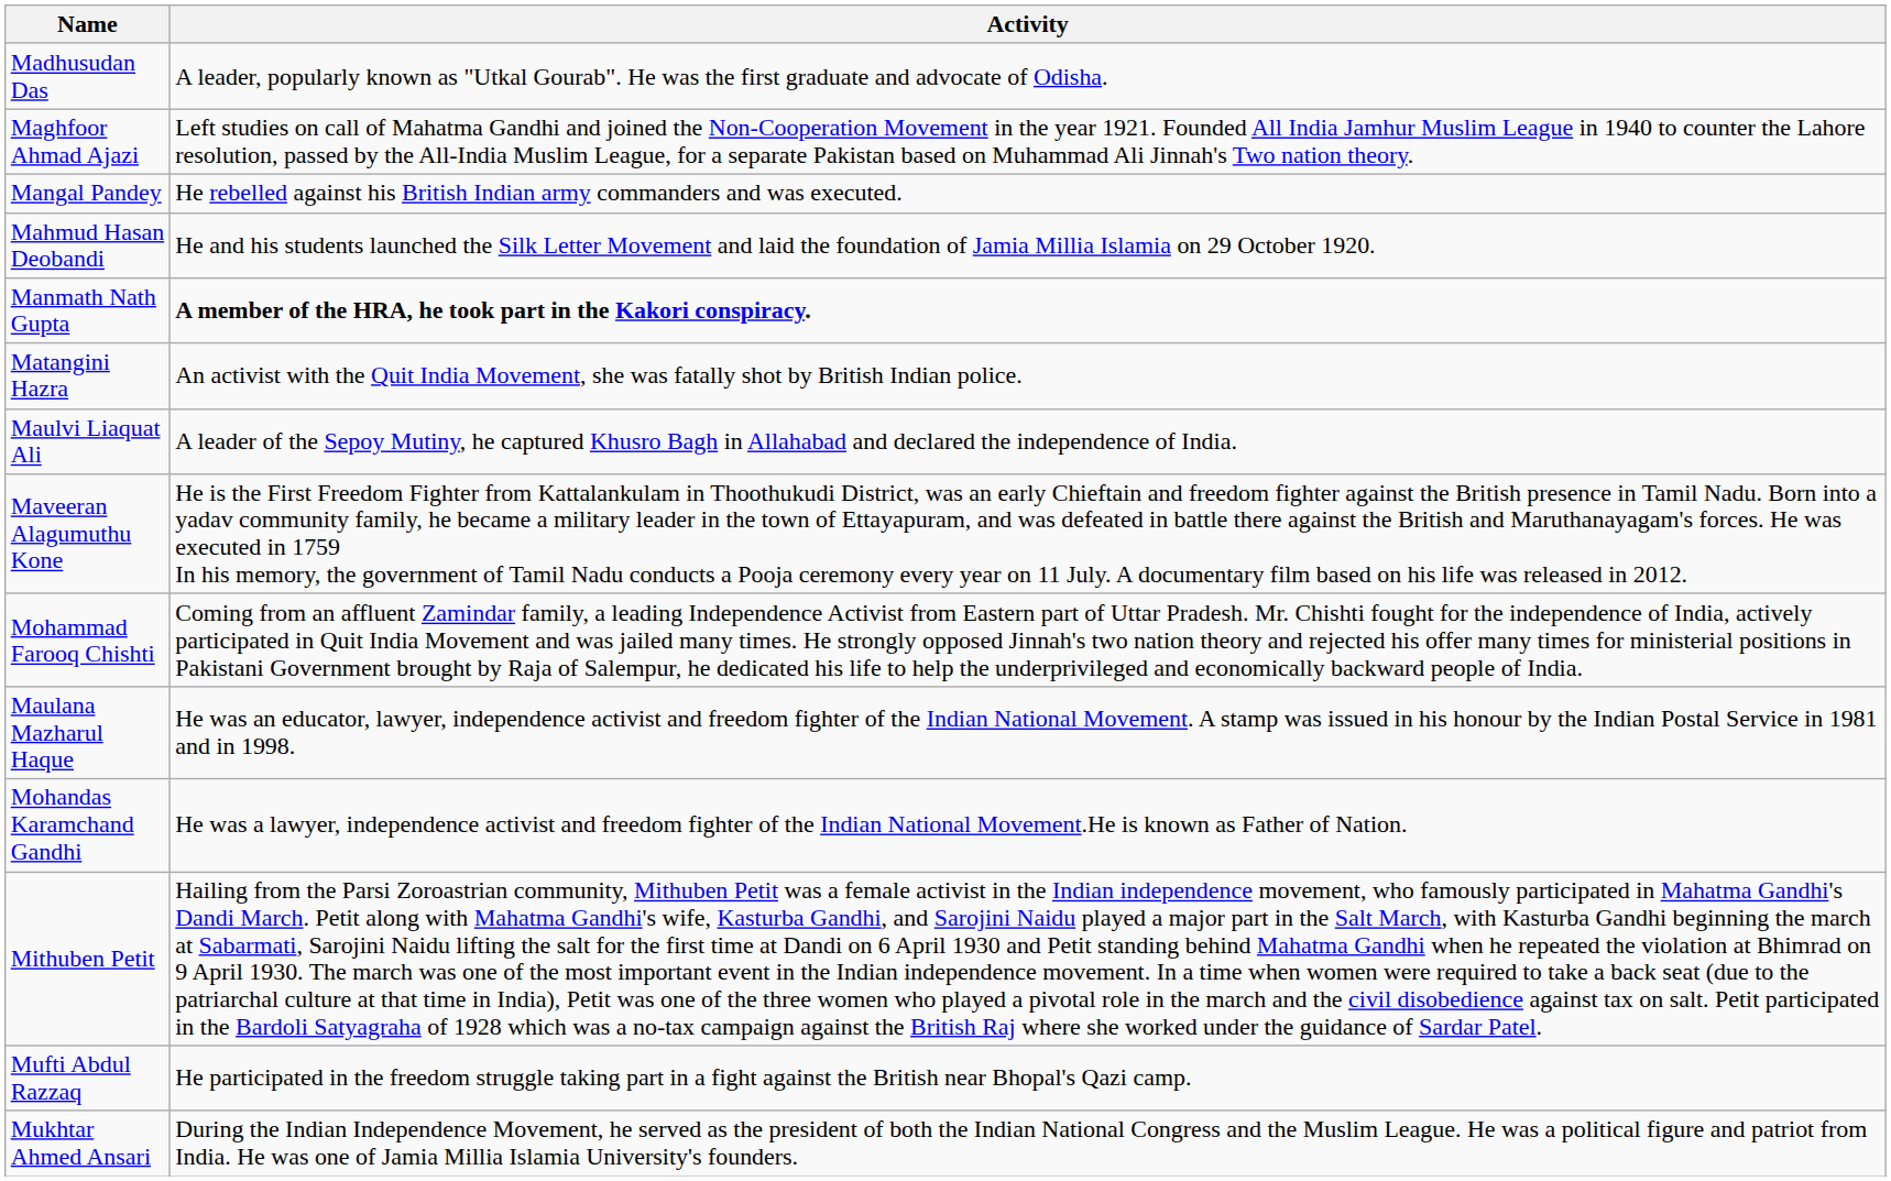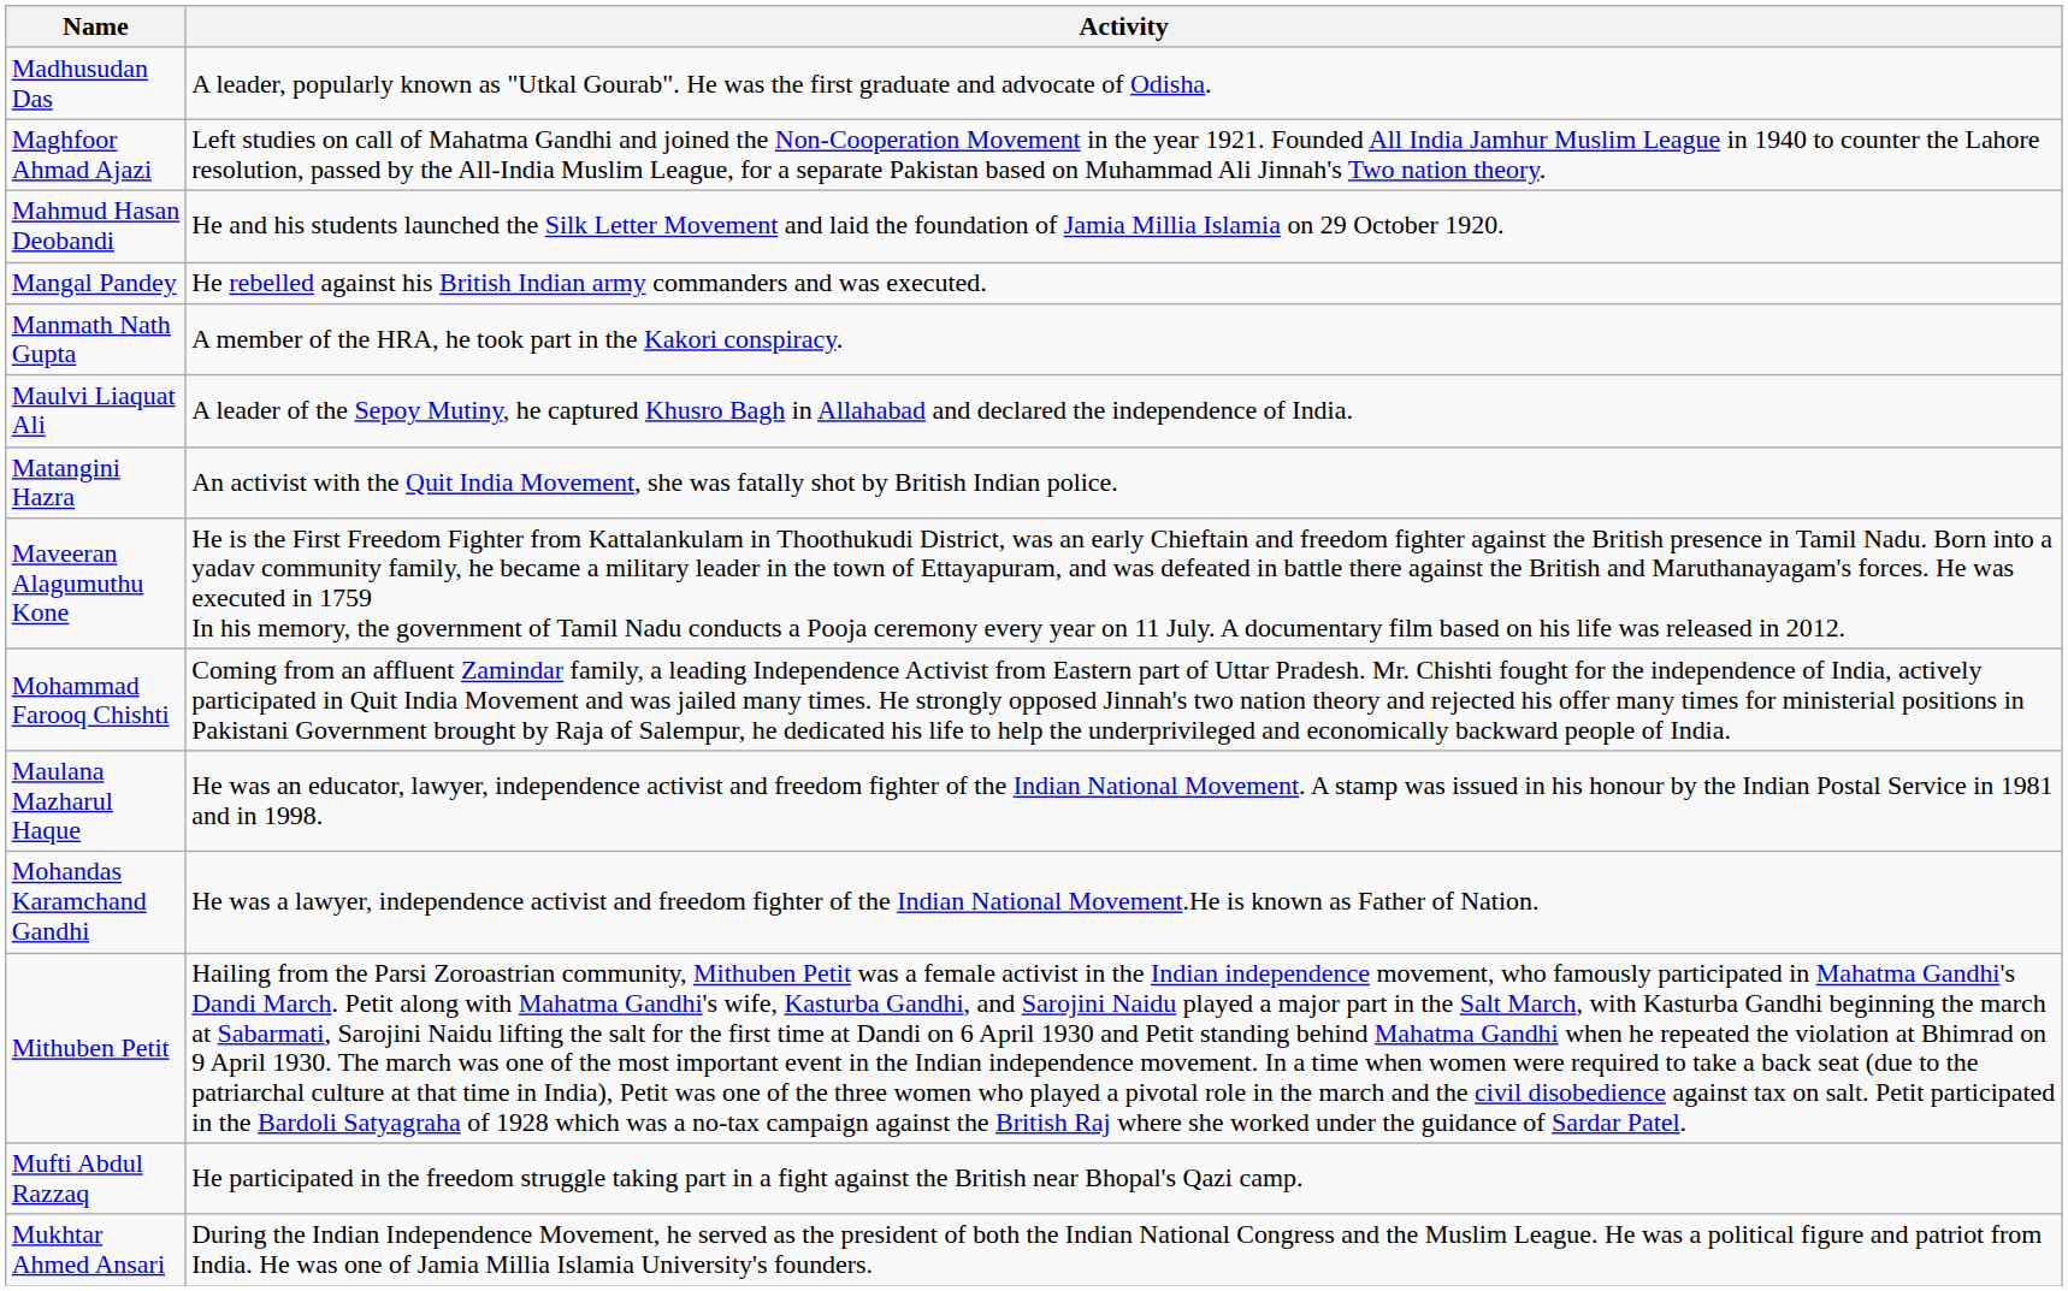 <table class="wikitable">
 <tr>
 <th>Name</th>
 <th>Activity</th>
 </tr>
 <tr>
 <td><a href='#'>Madhusudan Das</a></td>
 <td>A leader, popularly known as "Utkal Gourab". He was the first graduate and advocate of <a href='#'>Odisha</a>.</td>
 </tr>
 <tr>
 <td><a href='#'>Maghfoor Ahmad Ajazi</a></td>
 <td>Left studies on call of Mahatma Gandhi and joined the <a href='#'>Non-Cooperation Movement</a> in the year 1921. Founded <a href='#'>All India Jamhur Muslim League</a> in 1940 to counter the Lahore resolution, passed by the All-India Muslim League, for a separate Pakistan based on Muhammad Ali Jinnah's <a href='#'>Two nation theory</a>.</td>
 </tr>
 <tr>
+<td><a href='#'>Mahmud Hasan Deobandi</a></td>
+<td>He and his students launched the <a href='#'>Silk Letter Movement</a> and laid the foundation of <a href='#'>Jamia Millia Islamia</a> on 29 October 1920.</td>
+</tr>
+<tr>
 <td><a href='#'>Mangal Pandey</a></td>
 <td>He <a href='#'>rebelled</a> against his <a href='#'>British Indian army</a> commanders and was executed.</td>
 </tr>
 <tr>
-<td><a href='#'>Mahmud Hasan Deobandi</a></td>
-<td>He and his students launched the <a href='#'>Silk Letter Movement</a> and laid the foundation of <a href='#'>Jamia Millia Islamia</a> on 29 October 1920.</td>
+<td><a href='#'>Manmath Nath Gupta</a></td>
+<td>A member of the HRA, he took part in the <a href='#'>Kakori conspiracy</a>.</td>
 </tr>
 <tr>
-<td><a href='#'>Manmath Nath Gupta</a></td>
-<td><strong>A member of the HRA, he took part in the <a href='#'>Kakori conspiracy</a>.</strong></td>
+<td><a href='#'>Maulvi Liaquat Ali</a></td>
+<td>A leader of the <a href='#'>Sepoy Mutiny</a>, he captured <a href='#'>Khusro Bagh</a> in <a href='#'>Allahabad</a> and declared the independence of India.</td>
 </tr>
 <tr>
 <td><a href='#'>Matangini Hazra</a></td>
 <td>An activist with the <a href='#'>Quit India Movement</a>, she was fatally shot by British Indian police.</td>
-</tr>
-<tr>
-<td><a href='#'>Maulvi Liaquat Ali</a></td>
-<td>A leader of the <a href='#'>Sepoy Mutiny</a>, he captured <a href='#'>Khusro Bagh</a> in <a href='#'>Allahabad</a> and declared the independence of India.</td>
 </tr>
 <tr>
 <td><a href='#'>Maveeran Alagumuthu Kone</a></td>
 <td>He is the First Freedom Fighter from Kattalankulam in Thoothukudi District, was an early Chieftain and freedom fighter against the British presence in Tamil Nadu. Born into a yadav community family, he became a military leader in the town of Ettayapuram, and was defeated in battle there against the British and Maruthanayagam's forces. He was executed in 1759<br>In his memory, the government of Tamil Nadu conducts a Pooja ceremony every year on 11 July. A documentary film based on his life was released in 2012.</td>
 </tr>
 <tr>
 <td><a href='#'>Mohammad Farooq Chishti</a></td>
 <td>Coming from an affluent <a href='#'>Zamindar</a> family, a leading Independence Activist from Eastern part of Uttar Pradesh. Mr. Chishti fought for the independence of India, actively participated in Quit India Movement and was jailed many times. He strongly opposed Jinnah's two nation theory and rejected his offer many times for ministerial positions in Pakistani Government brought by Raja of Salempur, he dedicated his life to help the underprivileged and economically backward people of India.</td>
 </tr>
 <tr>
 <td><a href='#'>Maulana Mazharul Haque</a></td>
 <td>He was an educator, lawyer, independence activist and freedom fighter of the <a href='#'>Indian National Movement</a>. A stamp was issued in his honour by the Indian Postal Service in 1981 and in 1998.</td>
 </tr>
 <tr>
 <td><a href='#'>Mohandas Karamchand Gandhi</a></td>
 <td>He was a  lawyer, independence activist and freedom fighter of the <a href='#'>Indian National Movement</a>.He is known as Father of Nation.</td>
 </tr>
 <tr>
 <td><a href='#'>Mithuben Petit</a></td>
 <td>Hailing from the Parsi Zoroastrian community, <a href='#'>Mithuben Petit</a> was a female activist in the <a href='#'>Indian independence</a> movement, who famously participated in <a href='#'>Mahatma Gandhi</a>'s <a href='#'>Dandi March</a>. Petit along with <a href='#'>Mahatma Gandhi</a>'s wife, <a href='#'>Kasturba Gandhi</a>, and <a href='#'>Sarojini Naidu</a> played a major part in the <a href='#'>Salt March</a>, with Kasturba Gandhi beginning the march at <a href='#'>Sabarmati</a>, Sarojini Naidu lifting the salt for the first time at Dandi on 6 April 1930 and Petit standing behind <a href='#'>Mahatma Gandhi</a> when he repeated the violation at Bhimrad on 9 April 1930. The march was one of the most important event in the Indian independence movement. In a time when women were required to take a back seat (due to the patriarchal culture at that time in India), Petit was one of the three women who played a pivotal role in the march and the <a href='#'>civil disobedience</a> against tax on salt. Petit participated in the <a href='#'>Bardoli Satyagraha</a> of 1928 which was a no-tax campaign against the <a href='#'>British Raj</a> where she worked under the guidance of <a href='#'>Sardar Patel</a>.</td>
 </tr>
 <tr>
 <td><a href='#'>Mufti Abdul Razzaq</a></td>
 <td>He participated in the freedom struggle taking part in a fight against the British near Bhopal's Qazi camp.</td>
 </tr>
 <tr>
 <td><a href='#'>Mukhtar Ahmed Ansari</a></td>
 <td>During the Indian Independence Movement, he served as the president of both the Indian National Congress and the Muslim League. He was a political figure and patriot from India. He was one of Jamia Millia Islamia University's founders. </td>
 </tr>
 </table>
